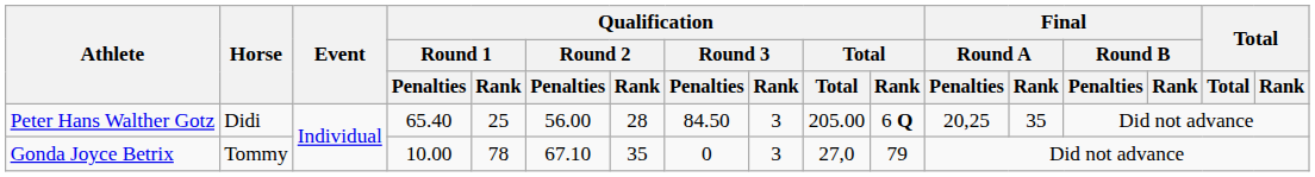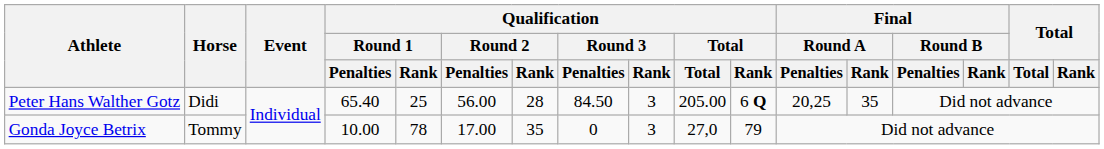 <table class="wikitable" style="font-size:90%">
 <tr>
 <th rowspan="3">Athlete</th>
 <th rowspan="3">Horse</th>
 <th rowspan="3">Event</th>
 <th colspan="8">Qualification</th>
 <th colspan="4">Final</th>
 <th rowspan=2 colspan="2">Total</th>
 </tr>
 <tr style="font-size:95%">
 <th colspan="2">Round 1</th>
 <th colspan="2">Round 2</th>
 <th colspan="2">Round 3</th>
 <th colspan="2">Total</th>
 <th colspan="2">Round A</th>
 <th colspan="2">Round B</th>
 </tr>
 <tr style="font-size:95%">
 <th>Penalties</th>
 <th>Rank</th>
 <th>Penalties</th>
 <th>Rank</th>
 <th>Penalties</th>
 <th>Rank</th>
 <th>Total</th>
 <th>Rank</th>
 <th>Penalties</th>
 <th>Rank</th>
 <th>Penalties</th>
 <th>Rank</th>
 <th>Total</th>
 <th>Rank</th>
 </tr>
 <tr align=center>
 <td align=left><a href='#'>Peter Hans Walther Gotz</a></td>
 <td align=left>Didi</td>
 <td align=left rowspan=2><a href='#'>Individual</a></td>
 <td>65.40</td>
 <td>25</td>
 <td>56.00</td>
 <td>28</td>
 <td>84.50</td>
 <td>3</td>
 <td>205.00</td>
 <td>6 <strong>Q</strong></td>
 <td>20,25</td>
 <td>35</td>
 <td colspan=5>Did not advance</td>
 </tr>
 <tr align=center>
 <td align=left><a href='#'>Gonda Joyce Betrix</a></td>
 <td align=left>Tommy</td>
 <td>10.00</td>
 <td>78</td>
-<td>67.10</td>
+<td>17.00</td>
 <td>35</td>
 <td>0</td>
 <td>3</td>
 <td>27,0</td>
 <td>79</td>
 <td colspan=7>Did not advance</td>
 </tr>
 </table>
